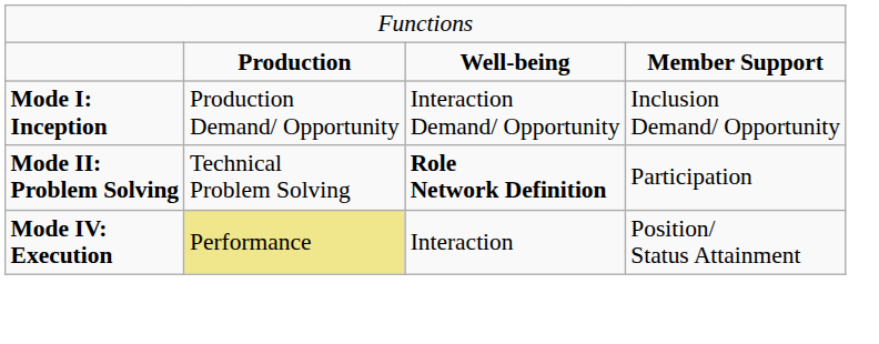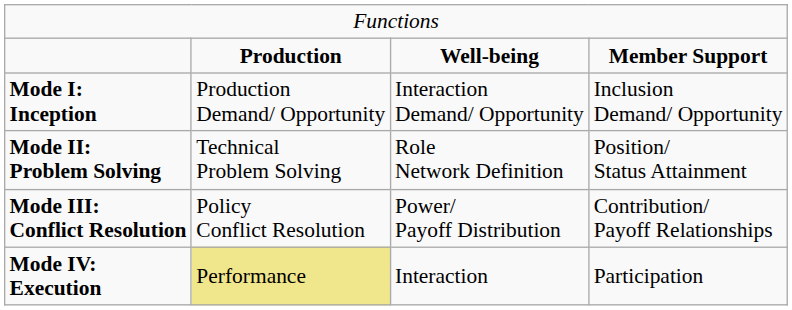 <table class="wikitable">
 <tr>
 <td colspan="4" align="center"><em>Functions</em></td>
 </tr>
 <tr>
 <td></td>
 <td align="center"><strong>Production</strong></td>
 <td align="center"><strong>Well-being</strong></td>
 <td align="center"><strong>Member Support</strong></td>
 </tr>
 <tr>
 <td><strong>Mode I:<br>Inception</strong></td>
 <td>Production<br>Demand/ Opportunity</td>
 <td>Interaction<br>Demand/ Opportunity</td>
 <td>Inclusion<br>Demand/ Opportunity</td>
 </tr>
 <tr>
 <td><strong>Mode II:<br>Problem Solving</strong></td>
 <td>Technical<br>Problem Solving</td>
-<td><strong>Role<br>Network Definition</strong></td>
-<td>Participation</td>
+<td>Role<br>Network Definition</td>
+<td>Position/<br>Status Attainment</td>
+</tr>
+<tr>
+<td><strong>Mode III:<br>Conflict Resolution</strong></td>
+<td>Policy<br>Conflict Resolution</td>
+<td>Power/<br>Payoff Distribution</td>
+<td>Contribution/<br>Payoff Relationships</td>
 </tr>
 <tr>
 <td><strong>Mode IV:<br>Execution</strong></td>
 <td style="background: khaki;">Performance</td>
 <td>Interaction</td>
-<td>Position/<br>Status Attainment</td>
+<td>Participation</td>
 </tr>
 </table>
